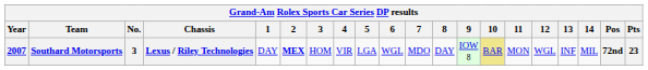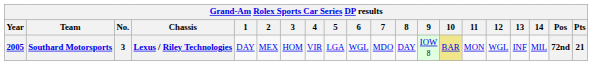 <table class="wikitable" style="text-align:center; font-size:75%">
 <tr>
 <th colspan=45><a href='#'>Grand-Am</a> <a href='#'>Rolex Sports Car Series</a> <a href='#'>DP</a> results</th>
 </tr>
 <tr>
 <th>Year</th>
 <th>Team</th>
 <th>No.</th>
 <th>Chassis</th>
 <th>1</th>
 <th>2</th>
 <th>3</th>
 <th>4</th>
 <th>5</th>
 <th>6</th>
 <th>7</th>
 <th>8</th>
 <th>9</th>
 <th>10</th>
 <th>11</th>
 <th>12</th>
 <th>13</th>
 <th>14</th>
 <th>Pos</th>
 <th>Pts</th>
 </tr>
 <tr>
-<th><a href='#'>2007</a></th>
+<th><a href='#'>2005</a></th>
 <th><a href='#'>Southard Motorsports</a></th>
 <th>3</th>
 <th><a href='#'>Lexus</a> / <a href='#'>Riley Technologies</a></th>
 <td><a href='#'>DAY</a></td>
-<td><strong><a href='#'>MEX</a></strong></td>
+<td><a href='#'>MEX</a></td>
 <td><a href='#'>HOM</a></td>
 <td><a href='#'>VIR</a></td>
 <td><a href='#'>LGA</a></td>
 <td><a href='#'>WGL</a></td>
 <td><a href='#'>MDO</a></td>
 <td><a href='#'>DAY</a></td>
 <td style="background:#DFFFDF;"><a href='#'>IOW</a><br><small>8</small></td>
 <td style="background: khaki;"><a href='#'>BAR</a></td>
 <td><a href='#'>MON</a></td>
 <td><a href='#'>WGL</a></td>
 <td><a href='#'>INF</a></td>
 <td><a href='#'>MIL</a></td>
 <th>72nd</th>
-<th>23</th>
+<th>21</th>
 </tr>
 </table>
